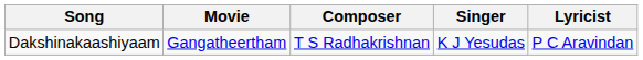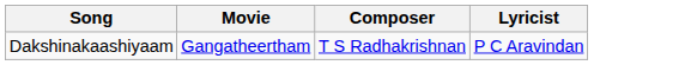 <table class="wikitable">
 <tr>
 <th>Song</th>
 <th>Movie</th>
 <th>Composer</th>
-<th>Singer</th>
 <th>Lyricist</th>
 </tr>
 <tr>
 <td>Dakshinakaashiyaam</td>
 <td><a href='#'>Gangatheertham</a></td>
 <td><a href='#'>T S Radhakrishnan</a></td>
-<td><a href='#'>K J Yesudas</a></td>
 <td><a href='#'>P C Aravindan</a></td>
 </tr>
 </table>
